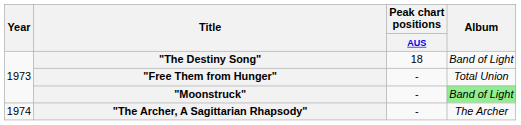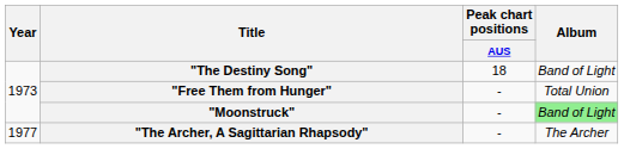 <table class="wikitable plainrowheaders" style="text-align:center;" border="1">
 <tr>
 <th scope="col" rowspan="2">Year</th>
 <th scope="col" rowspan="2" style="width:32em;">Title</th>
 <th scope="col" colspan="1">Peak chart<br>positions</th>
 <th scope="col" rowspan="2">Album</th>
 </tr>
 <tr>
 <th scope="col" style="text-align:center;"><small><a href='#'>AUS</a></small></th>
 </tr>
 <tr>
 <td scope="col" rowspan="3">1973</td>
 <th scope="row">"The Destiny Song"</th>
 <td style="text-align:center;">18</td>
 <td><em>Band of Light</em></td>
 </tr>
 <tr>
 <th scope="row">"Free Them from Hunger"</th>
 <td style="text-align:center;">-</td>
 <td><em>Total Union</em></td>
 </tr>
 <tr>
 <th scope="row">"Moonstruck"</th>
 <td style="text-align:center;">-</td>
 <td style="background: lightgreen;"><em>Band of Light</em></td>
 </tr>
 <tr>
-<td>1974</td>
+<td>1977</td>
 <th scope="row">"The Archer, A Sagittarian Rhapsody"</th>
 <td style="text-align:center;">-</td>
 <td><em>The Archer</em></td>
 </tr>
 </table>
